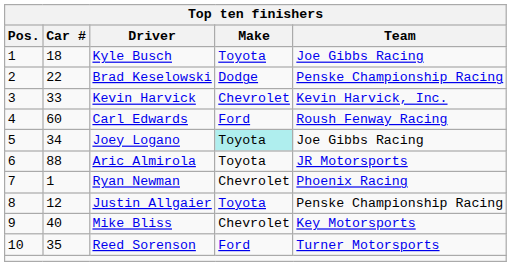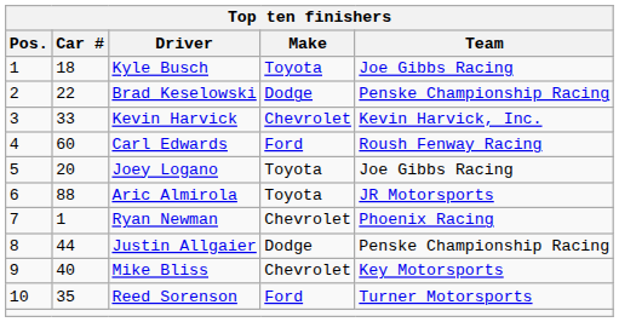 <table class="wikitable" style="font-size: 85%;">
 <tr>
 <th colspan=5 align=center>Top ten finishers</th>
 </tr>
 <tr>
 <th>Pos.</th>
 <th>Car #</th>
 <th>Driver</th>
 <th>Make</th>
 <th>Team</th>
 </tr>
 <tr>
 <td>1</td>
 <td>18</td>
 <td><a href='#'>Kyle Busch</a></td>
 <td><a href='#'>Toyota</a></td>
 <td><a href='#'>Joe Gibbs Racing</a></td>
 </tr>
 <tr>
 <td>2</td>
 <td>22</td>
 <td><a href='#'>Brad Keselowski</a></td>
 <td><a href='#'>Dodge</a></td>
 <td><a href='#'>Penske Championship Racing</a></td>
 </tr>
 <tr>
 <td>3</td>
 <td>33</td>
 <td><a href='#'>Kevin Harvick</a></td>
 <td><a href='#'>Chevrolet</a></td>
 <td><a href='#'>Kevin Harvick, Inc.</a></td>
 </tr>
 <tr>
 <td>4</td>
 <td>60</td>
 <td><a href='#'>Carl Edwards</a></td>
 <td><a href='#'>Ford</a></td>
 <td><a href='#'>Roush Fenway Racing</a></td>
 </tr>
 <tr>
 <td>5</td>
-<td>34</td>
+<td>20</td>
 <td><a href='#'>Joey Logano</a></td>
-<td style="background: paleturquoise;">Toyota</td>
+<td>Toyota</td>
 <td>Joe Gibbs Racing</td>
 </tr>
 <tr>
 <td>6</td>
 <td>88</td>
 <td><a href='#'>Aric Almirola</a></td>
 <td>Toyota</td>
 <td><a href='#'>JR Motorsports</a></td>
 </tr>
 <tr>
 <td>7</td>
 <td>1</td>
 <td><a href='#'>Ryan Newman</a></td>
 <td>Chevrolet</td>
 <td><a href='#'>Phoenix Racing</a></td>
 </tr>
 <tr>
 <td>8</td>
-<td>12</td>
+<td>44</td>
 <td><a href='#'>Justin Allgaier</a></td>
-<td><a href='#'>Toyota</a></td>
+<td>Dodge</td>
 <td>Penske Championship Racing</td>
 </tr>
 <tr>
 <td>9</td>
 <td>40</td>
 <td><a href='#'>Mike Bliss</a></td>
 <td>Chevrolet</td>
 <td><a href='#'>Key Motorsports</a></td>
 </tr>
 <tr>
 <td>10</td>
 <td>35</td>
 <td><a href='#'>Reed Sorenson</a></td>
 <td><a href='#'>Ford</a></td>
 <td><a href='#'>Turner Motorsports</a></td>
 </tr>
 <tr>
 <td colspan=5 align=center></td>
 </tr>
 </table>
